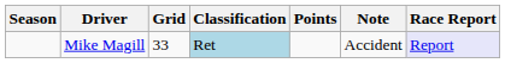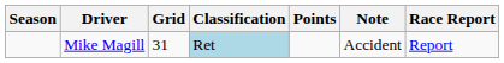 <table class="wikitable" style="font-size: 95%;">
 <tr>
 <th>Season</th>
 <th>Driver</th>
 <th>Grid</th>
 <th>Classification</th>
 <th>Points</th>
 <th>Note</th>
 <th>Race Report</th>
 </tr>
 <tr>
 <td></td>
 <td><a href='#'>Mike Magill</a></td>
-<td>33</td>
+<td>31</td>
 <td style="background: lightblue;">Ret</td>
 <td></td>
 <td>Accident</td>
-<td style="background: lavender;"><a href='#'>Report</a></td>
+<td><a href='#'>Report</a></td>
 </tr>
 </table>
